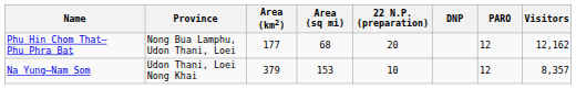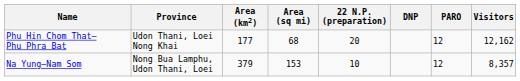 <table class="wikitable sortable" style="max-width:600pt;">
 <tr>
 <th style="width:25%;">Name</th>
 <th style="width:18%;">Province</th>
 <th style="width:9%;">Area<br>(km<sup>2</sup>)</th>
 <th style="width:10%;">Area<br>(sq mi)</th>
 <th style="width:14%;">22 N.P.<br>(preparation)</th>
 <th style="width:8%;">DNP</th>
 <th style="width:8%;">PARO</th>
 <th style="width:8%;">Visitors</th>
 </tr>
 <tr>
 <td><a href='#'>Phu Hin Chom That–<br>Phu Phra Bat</a></td>
-<td>Nong Bua Lamphu,<br>Udon Thani, Loei</td>
+<td>Udon Thani, Loei<br>Nong Khai</td>
 <td style="text-align:center;">177</td>
 <td style="text-align:center;">68</td>
 <td style="text-align:center;">20</td>
 <td></td>
 <td>12</td>
 <td style="text-align:right;">12,162</td>
 </tr>
 <tr>
 <td><a href='#'>Na Yung–Nam Som</a></td>
-<td>Udon Thani, Loei<br>Nong Khai</td>
+<td>Nong Bua Lamphu,<br>Udon Thani, Loei</td>
 <td style="text-align:center;">379</td>
 <td style="text-align:center;">153</td>
 <td style="text-align:center;">10</td>
 <td></td>
 <td>12</td>
 <td style="text-align:right;">8,357</td>
 </tr>
 </table>
